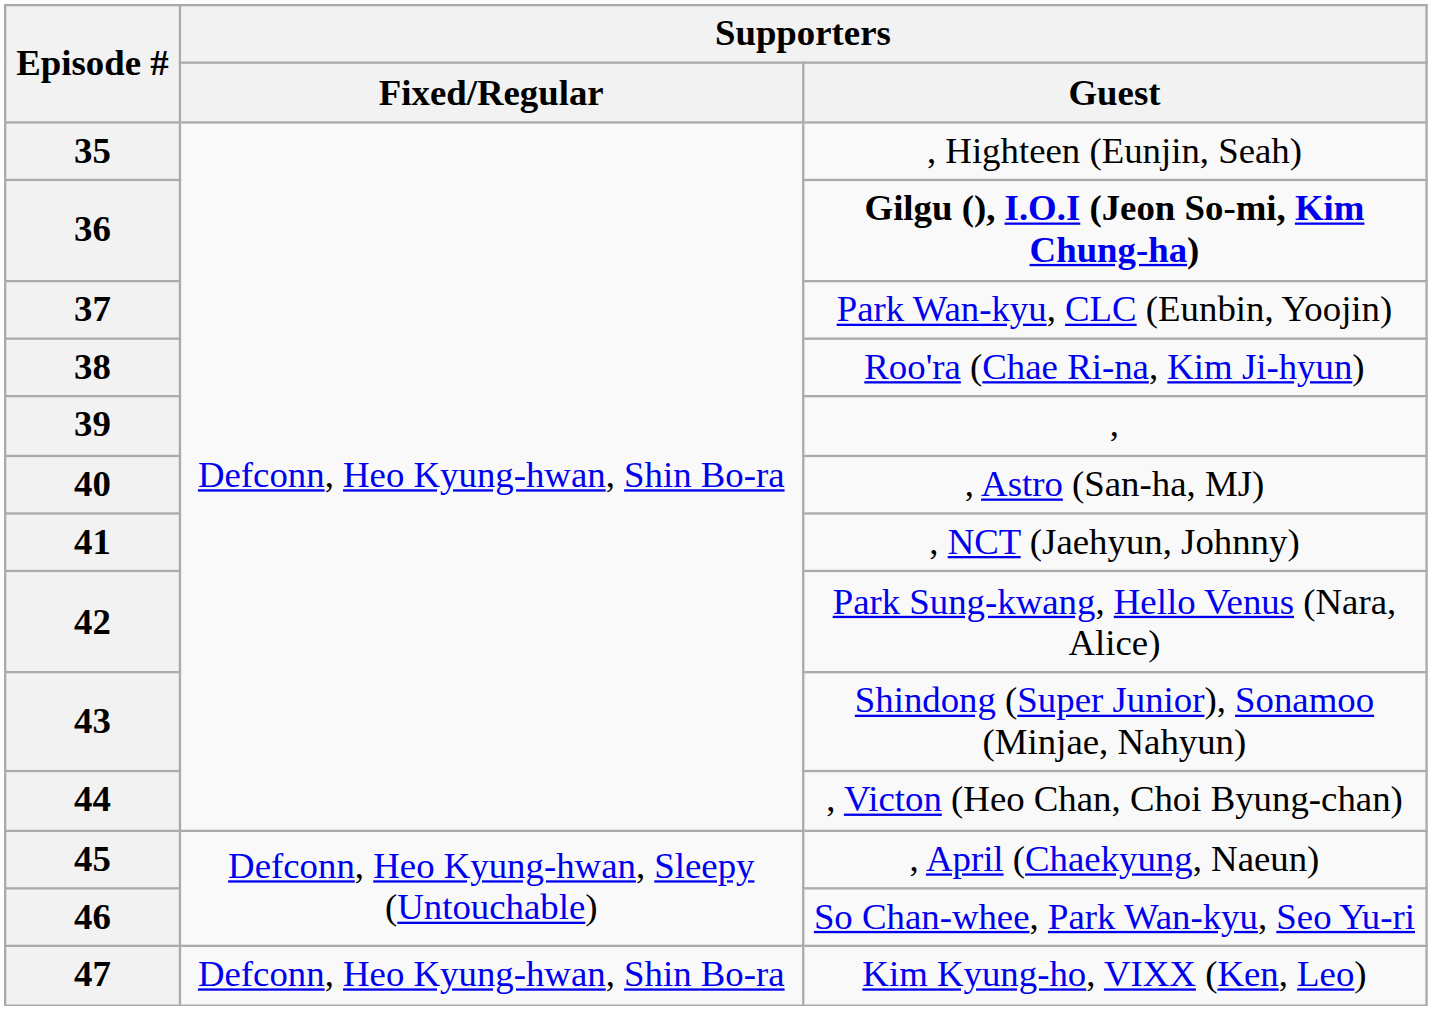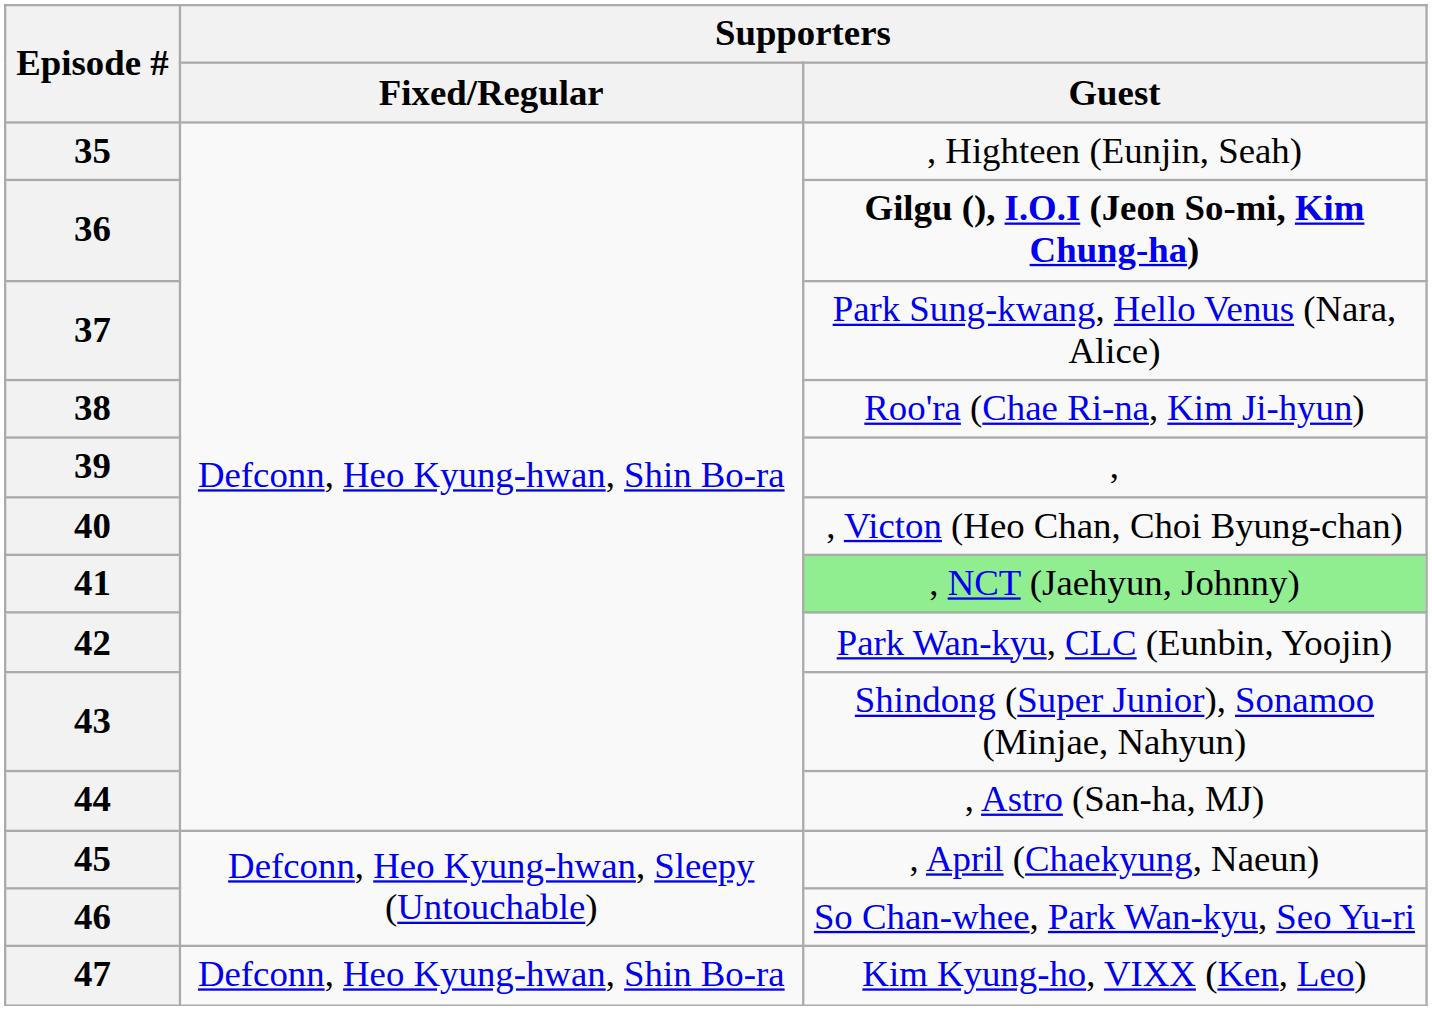 <table class="wikitable" style="text-align:center; width:70%;">
 <tr>
 <th rowspan=2 width="5%">Episode #</th>
 <th colspan=2 width="60%">Supporters</th>
 </tr>
 <tr>
 <th width="30%">Fixed/Regular</th>
 <th width="30%">Guest</th>
 </tr>
 <tr>
 <th>35</th>
 <td rowspan=10><a href='#'>Defconn</a>, <a href='#'>Heo Kyung-hwan</a>, <a href='#'>Shin Bo-ra</a></td>
 <td>, Highteen (Eunjin, Seah)</td>
 </tr>
 <tr>
 <th>36</th>
 <td><strong>Gilgu (), <a href='#'>I.O.I</a> (Jeon So-mi, <a href='#'>Kim Chung-ha</a>)</strong></td>
 </tr>
 <tr>
 <th>37</th>
-<td><a href='#'>Park Wan-kyu</a>, <a href='#'>CLC</a> (Eunbin, Yoojin)</td>
+<td><a href='#'>Park Sung-kwang</a>, <a href='#'>Hello Venus</a> (Nara, Alice)</td>
 </tr>
 <tr>
 <th>38</th>
 <td><a href='#'>Roo'ra</a> (<a href='#'>Chae Ri-na</a>, <a href='#'>Kim Ji-hyun</a>)</td>
 </tr>
 <tr>
 <th>39</th>
 <td>, </td>
 </tr>
 <tr>
 <th>40</th>
-<td>, <a href='#'>Astro</a> (San-ha, MJ)</td>
+<td>, <a href='#'>Victon</a> (Heo Chan, Choi Byung-chan)</td>
 </tr>
 <tr>
 <th>41</th>
-<td>, <a href='#'>NCT</a> (Jaehyun, Johnny)</td>
+<td style="background: lightgreen;">, <a href='#'>NCT</a> (Jaehyun, Johnny)</td>
 </tr>
 <tr>
 <th>42</th>
-<td><a href='#'>Park Sung-kwang</a>, <a href='#'>Hello Venus</a> (Nara, Alice)</td>
+<td><a href='#'>Park Wan-kyu</a>, <a href='#'>CLC</a> (Eunbin, Yoojin)</td>
 </tr>
 <tr>
 <th>43</th>
 <td><a href='#'>Shindong</a> (<a href='#'>Super Junior</a>), <a href='#'>Sonamoo</a> (Minjae, Nahyun)</td>
 </tr>
 <tr>
 <th>44</th>
-<td>, <a href='#'>Victon</a> (Heo Chan, Choi Byung-chan)</td>
+<td>, <a href='#'>Astro</a> (San-ha, MJ)</td>
 </tr>
 <tr>
 <th>45</th>
 <td rowspan=2><a href='#'>Defconn</a>, <a href='#'>Heo Kyung-hwan</a>, <a href='#'>Sleepy</a> (<a href='#'>Untouchable</a>)</td>
 <td>, <a href='#'>April</a> (<a href='#'>Chaekyung</a>, Naeun)</td>
 </tr>
 <tr>
 <th>46</th>
 <td><a href='#'>So Chan-whee</a>,  <a href='#'>Park Wan-kyu</a>, <a href='#'>Seo Yu-ri</a></td>
 </tr>
 <tr>
 <th>47</th>
 <td><a href='#'>Defconn</a>, <a href='#'>Heo Kyung-hwan</a>, <a href='#'>Shin Bo-ra</a></td>
 <td><a href='#'>Kim Kyung-ho</a>, <a href='#'>VIXX</a> (<a href='#'>Ken</a>, <a href='#'>Leo</a>)</td>
 </tr>
 </table>
